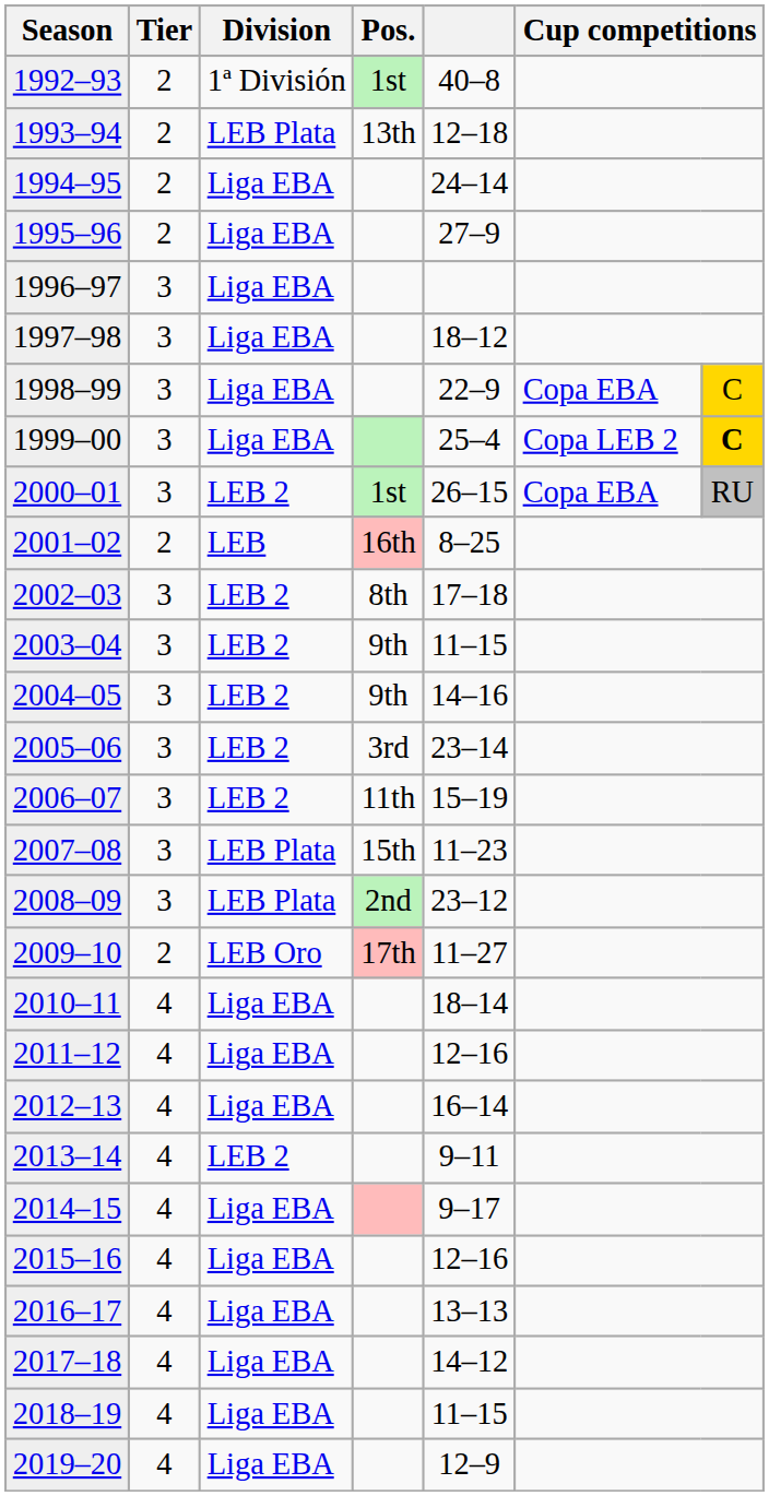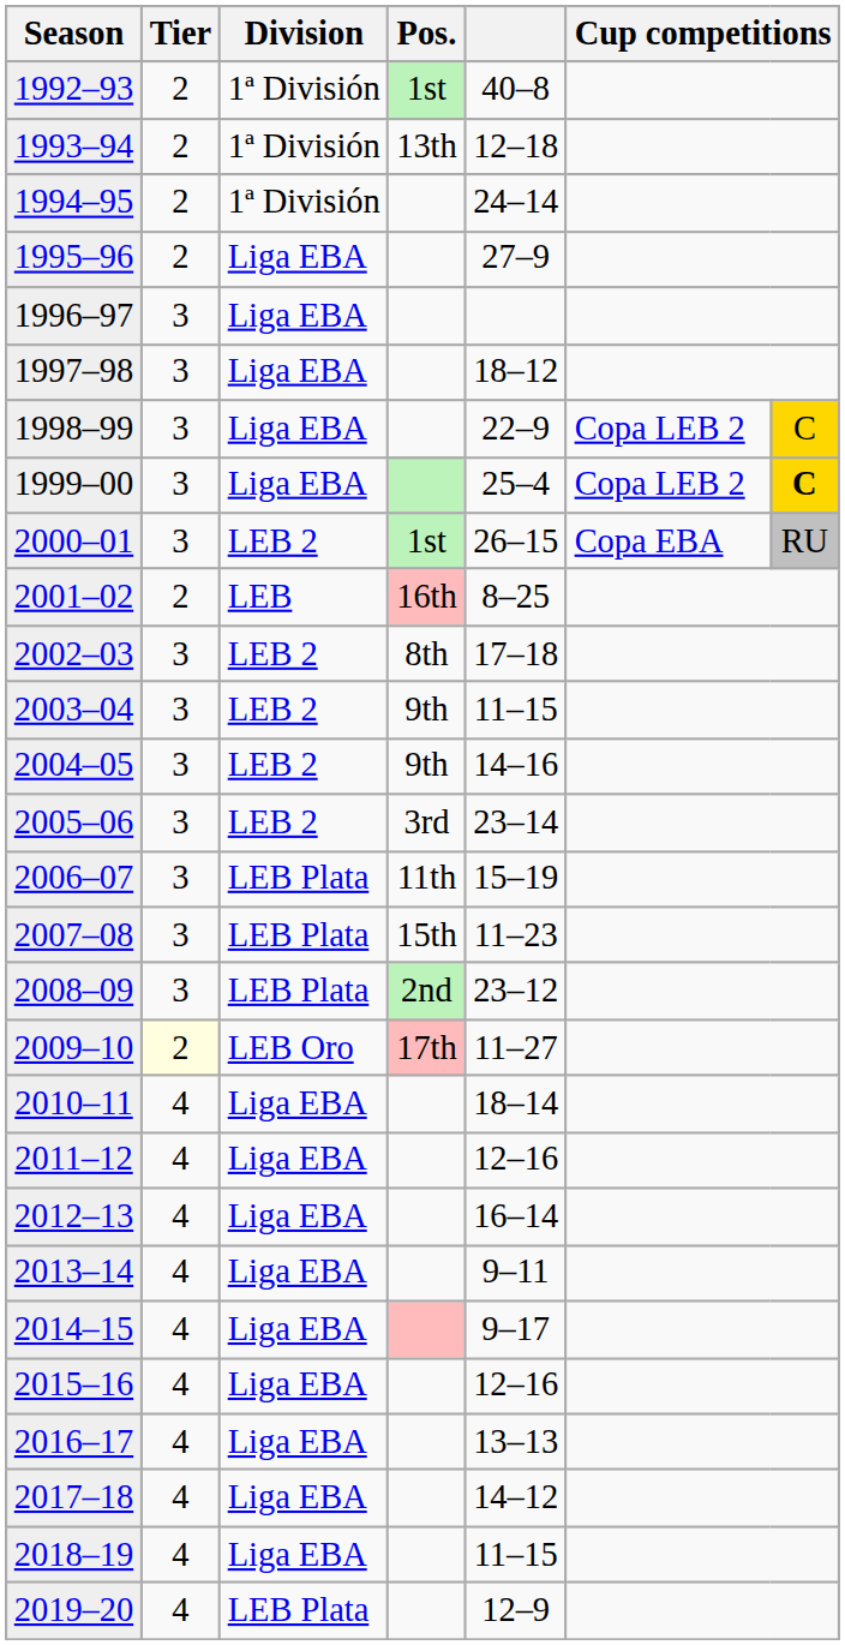 <table class="wikitable" style="font-size:85%; text-align:center">
 <tr>
 <th>Season</th>
 <th>Tier</th>
 <th>Division</th>
 <th>Pos.</th>
 <th></th>
 <th colspan=2>Cup competitions</th>
 </tr>
 <tr>
 <td bgcolor=#efefef><a href='#'>1992–93</a></td>
 <td>2</td>
 <td align=left>1ª División</td>
 <td bgcolor=#BBF3BB>1st</td>
 <td>40–8</td>
 <td colspan=2></td>
 </tr>
 <tr>
 <td bgcolor=#efefef><a href='#'>1993–94</a></td>
 <td>2</td>
-<td align=left><a href='#'>LEB Plata</a></td>
+<td align=left>1ª División</td>
 <td>13th</td>
 <td>12–18</td>
 <td colspan=2></td>
 </tr>
 <tr>
 <td bgcolor=#efefef><a href='#'>1994–95</a></td>
 <td>2</td>
-<td align=left><a href='#'>Liga EBA</a></td>
+<td align=left>1ª División</td>
 <td></td>
 <td>24–14</td>
 <td colspan=2></td>
 </tr>
 <tr>
 <td bgcolor=#efefef><a href='#'>1995–96</a></td>
 <td>2</td>
 <td align=left><a href='#'>Liga EBA</a></td>
 <td></td>
 <td>27–9</td>
 <td colspan=2></td>
 </tr>
 <tr>
 <td bgcolor=#efefef>1996–97</td>
 <td>3</td>
 <td align=left><a href='#'>Liga EBA</a></td>
 <td></td>
 <td></td>
 <td colspan=2></td>
 </tr>
 <tr>
 <td bgcolor=#efefef>1997–98</td>
 <td>3</td>
 <td align=left><a href='#'>Liga EBA</a></td>
 <td></td>
 <td>18–12</td>
 <td colspan=2></td>
 </tr>
 <tr>
 <td bgcolor=#efefef>1998–99</td>
 <td>3</td>
 <td align=left><a href='#'>Liga EBA</a></td>
 <td></td>
 <td>22–9</td>
-<td align=left><a href='#'>Copa EBA</a></td>
+<td align=left><a href='#'>Copa LEB 2</a></td>
 <td bgcolor=gold>C</td>
 </tr>
 <tr>
 <td bgcolor=#efefef>1999–00</td>
 <td>3</td>
 <td align=left><a href='#'>Liga EBA</a></td>
 <td bgcolor=#BBF3BB></td>
 <td>25–4</td>
 <td align=left><a href='#'>Copa LEB 2</a></td>
 <td bgcolor=gold><strong>C</strong></td>
 </tr>
 <tr>
 <td bgcolor=#efefef><a href='#'>2000–01</a></td>
 <td>3</td>
 <td align=left><a href='#'>LEB 2</a></td>
 <td bgcolor=#BBF3BB>1st</td>
 <td>26–15</td>
 <td align=left><a href='#'>Copa EBA</a></td>
 <td bgcolor=silver>RU</td>
 </tr>
 <tr>
 <td bgcolor=#efefef><a href='#'>2001–02</a></td>
 <td>2</td>
 <td align=left><a href='#'>LEB</a></td>
 <td bgcolor=#FFBBBB>16th</td>
 <td>8–25</td>
 <td colspan=2></td>
 </tr>
 <tr>
 <td bgcolor=#efefef><a href='#'>2002–03</a></td>
 <td>3</td>
 <td align=left><a href='#'>LEB 2</a></td>
 <td>8th</td>
 <td>17–18</td>
 <td colspan=2></td>
 </tr>
 <tr>
 <td bgcolor=#efefef><a href='#'>2003–04</a></td>
 <td>3</td>
 <td align=left><a href='#'>LEB 2</a></td>
 <td>9th</td>
 <td>11–15</td>
 <td colspan=2></td>
 </tr>
 <tr>
 <td bgcolor=#efefef><a href='#'>2004–05</a></td>
 <td>3</td>
 <td align=left><a href='#'>LEB 2</a></td>
 <td>9th</td>
 <td>14–16</td>
 <td colspan=2></td>
 </tr>
 <tr>
 <td bgcolor=#efefef><a href='#'>2005–06</a></td>
 <td>3</td>
 <td align=left><a href='#'>LEB 2</a></td>
 <td>3rd</td>
 <td>23–14</td>
 <td colspan=2></td>
 </tr>
 <tr>
 <td bgcolor=#efefef><a href='#'>2006–07</a></td>
 <td>3</td>
-<td align=left><a href='#'>LEB 2</a></td>
+<td align=left><a href='#'>LEB Plata</a></td>
 <td>11th</td>
 <td>15–19</td>
 <td colspan=2></td>
 </tr>
 <tr>
 <td bgcolor=#efefef><a href='#'>2007–08</a></td>
 <td>3</td>
 <td align=left><a href='#'>LEB Plata</a></td>
 <td>15th</td>
 <td>11–23</td>
 <td colspan=2></td>
 </tr>
 <tr>
 <td bgcolor=#efefef><a href='#'>2008–09</a></td>
 <td>3</td>
 <td align=left><a href='#'>LEB Plata</a></td>
 <td bgcolor=#BBF3BB>2nd</td>
 <td>23–12</td>
 <td colspan=2></td>
 </tr>
 <tr>
 <td bgcolor=#efefef><a href='#'>2009–10</a></td>
-<td>2</td>
+<td style="background: lightyellow;">2</td>
 <td align=left><a href='#'>LEB Oro</a></td>
 <td bgcolor=#FFBBBB>17th</td>
 <td>11–27</td>
 <td colspan=2></td>
 </tr>
 <tr>
 <td bgcolor=#efefef><a href='#'>2010–11</a></td>
 <td>4</td>
 <td align=left><a href='#'>Liga EBA</a></td>
 <td></td>
 <td>18–14</td>
 <td colspan=2></td>
 </tr>
 <tr>
 <td bgcolor=#efefef><a href='#'>2011–12</a></td>
 <td>4</td>
 <td align=left><a href='#'>Liga EBA</a></td>
 <td></td>
 <td>12–16</td>
 <td colspan=2></td>
 </tr>
 <tr>
 <td bgcolor=#efefef><a href='#'>2012–13</a></td>
 <td>4</td>
 <td align=left><a href='#'>Liga EBA</a></td>
 <td></td>
 <td>16–14</td>
 <td colspan=2></td>
 </tr>
 <tr>
 <td bgcolor=#efefef><a href='#'>2013–14</a></td>
 <td>4</td>
-<td align=left><a href='#'>LEB 2</a></td>
+<td align=left><a href='#'>Liga EBA</a></td>
 <td></td>
 <td>9–11</td>
 <td colspan=2></td>
 </tr>
 <tr>
 <td bgcolor=#efefef><a href='#'>2014–15</a></td>
 <td>4</td>
 <td align=left><a href='#'>Liga EBA</a></td>
 <td bgcolor=#FFBBBB></td>
 <td>9–17</td>
 <td colspan=2></td>
 </tr>
 <tr>
 <td bgcolor=#efefef><a href='#'>2015–16</a></td>
 <td>4</td>
 <td align=left><a href='#'>Liga EBA</a></td>
 <td></td>
 <td>12–16</td>
 <td colspan=2></td>
 </tr>
 <tr>
 <td bgcolor=#efefef><a href='#'>2016–17</a></td>
 <td>4</td>
 <td align=left><a href='#'>Liga EBA</a></td>
 <td></td>
 <td>13–13</td>
 <td colspan=2></td>
 </tr>
 <tr>
 <td bgcolor=#efefef><a href='#'>2017–18</a></td>
 <td>4</td>
 <td align=left><a href='#'>Liga EBA</a></td>
 <td></td>
 <td>14–12</td>
 <td colspan=2></td>
 </tr>
 <tr>
 <td bgcolor=#efefef><a href='#'>2018–19</a></td>
 <td>4</td>
 <td align=left><a href='#'>Liga EBA</a></td>
 <td></td>
 <td>11–15</td>
 <td colspan=2></td>
 </tr>
 <tr>
 <td bgcolor=#efefef><a href='#'>2019–20</a></td>
 <td>4</td>
-<td align=left><a href='#'>Liga EBA</a></td>
+<td align=left><a href='#'>LEB Plata</a></td>
 <td></td>
 <td>12–9</td>
 <td colspan=2></td>
 </tr>
 <tr>
 </tr>
 </table>
